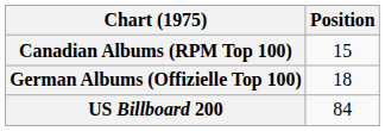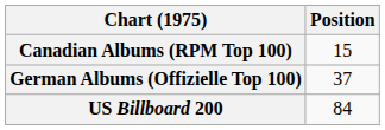 <table class="wikitable sortable plainrowheaders" style="text-align:center">
 <tr>
 <th scope="col">Chart (1975)</th>
 <th scope="col">Position</th>
 </tr>
 <tr>
 <th scope="row">Canadian Albums (RPM Top 100)</th>
 <td>15</td>
 </tr>
 <tr>
 <th scope="row">German Albums (Offizielle Top 100)</th>
-<td>18</td>
+<td>37</td>
 </tr>
 <tr>
 <th scope="row">US <em>Billboard</em> 200</th>
 <td>84</td>
 </tr>
 </table>
